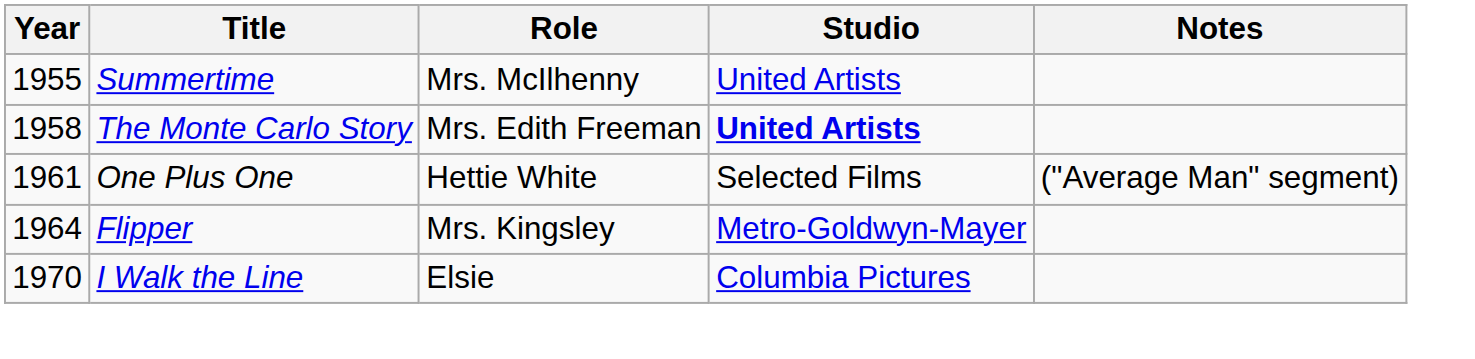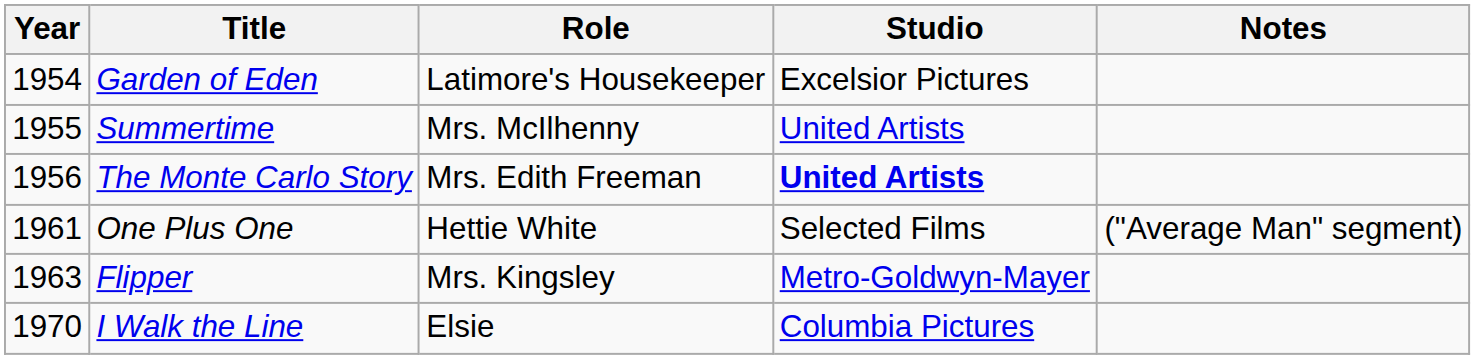 <table class="wikitable">
 <tr>
 <th>Year</th>
 <th>Title</th>
 <th>Role</th>
 <th>Studio</th>
 <th>Notes</th>
 </tr>
 <tr>
+<td>1954</td>
+<td><em><a href='#'>Garden of Eden</a></em></td>
+<td>Latimore's Housekeeper</td>
+<td>Excelsior Pictures</td>
+<td></td>
+</tr>
+<tr>
 <td>1955</td>
 <td><em><a href='#'>Summertime</a></em></td>
 <td>Mrs. McIlhenny</td>
 <td><a href='#'>United Artists</a></td>
 <td></td>
 </tr>
 <tr>
-<td>1958</td>
+<td>1956</td>
 <td><em><a href='#'>The Monte Carlo Story</a></em></td>
 <td>Mrs. Edith Freeman</td>
 <td><strong><a href='#'>United Artists</a></strong></td>
 <td></td>
 </tr>
 <tr>
 <td>1961</td>
 <td><em>One Plus One</em></td>
 <td>Hettie White</td>
 <td>Selected Films</td>
 <td>("Average Man" segment)</td>
 </tr>
 <tr>
-<td>1964</td>
+<td>1963</td>
 <td><em><a href='#'>Flipper</a></em></td>
 <td>Mrs. Kingsley</td>
 <td><a href='#'>Metro-Goldwyn-Mayer</a></td>
 <td></td>
 </tr>
 <tr>
 <td>1970</td>
 <td><em><a href='#'>I Walk the Line</a></em></td>
 <td>Elsie</td>
 <td><a href='#'>Columbia Pictures</a></td>
 <td></td>
 </tr>
 </table>
